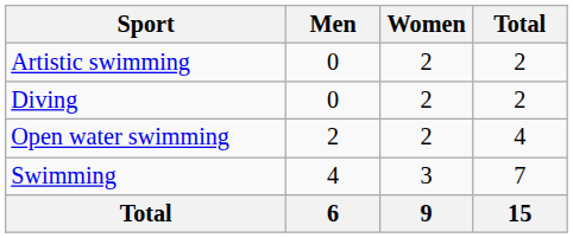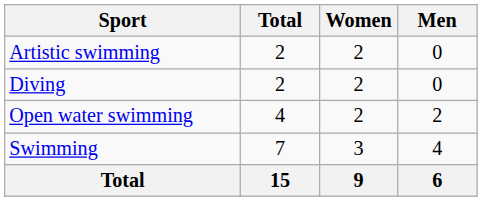 <table class="wikitable sortable" style="text-align:center;">
 <tr>
 <th width=180>Sport</th>
+<th width=55>Total</th>
+<th width=55>Women</th>
 <th width=55>Men</th>
-<th width=55>Women</th>
-<th width=55>Total</th>
 </tr>
 <tr>
 <td align=left><a href='#'>Artistic swimming</a></td>
+<td>2</td>
+<td>2</td>
 <td>0</td>
+</tr>
+<tr>
+<td align=left><a href='#'>Diving</a></td>
+<td>2</td>
+<td>2</td>
+<td>0</td>
+</tr>
+<tr>
+<td align=left><a href='#'>Open water swimming</a></td>
+<td>4</td>
 <td>2</td>
 <td>2</td>
 </tr>
 <tr>
-<td align=left><a href='#'>Diving</a></td>
-<td>0</td>
-<td>2</td>
-<td>2</td>
-</tr>
-<tr>
-<td align=left><a href='#'>Open water swimming</a></td>
-<td>2</td>
-<td>2</td>
+<td align=left><a href='#'>Swimming</a></td>
+<td>7</td>
+<td>3</td>
 <td>4</td>
 </tr>
 <tr>
-<td align=left><a href='#'>Swimming</a></td>
-<td>4</td>
-<td>3</td>
-<td>7</td>
-</tr>
-<tr>
 <th>Total</th>
+<th>15</th>
+<th>9</th>
 <th>6</th>
-<th>9</th>
-<th>15</th>
 </tr>
 </table>
